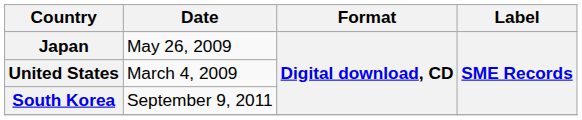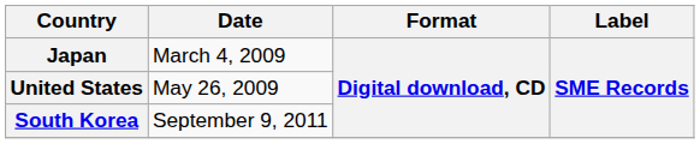 <table class="wikitable plainrowheaders">
 <tr>
 <th scope="col">Country</th>
 <th>Date</th>
 <th>Format</th>
 <th>Label</th>
 </tr>
 <tr>
 <th scope="row" rowspan="1">Japan</th>
-<td>May 26, 2009</td>
+<td>March 4, 2009</td>
 <th scope="row" rowspan="3"><a href='#'>Digital download</a>, CD</th>
 <th scope="row" rowspan="3"><a href='#'>SME Records</a></th>
 </tr>
 <tr>
 <th scope="row" rowspan="1">United States</th>
-<td>March 4, 2009</td>
+<td>May 26, 2009</td>
 </tr>
 <tr>
 <th scope="row" rowspan="1"><a href='#'>South Korea</a></th>
 <td>September 9, 2011</td>
 </tr>
 <tr>
 </tr>
 </table>
